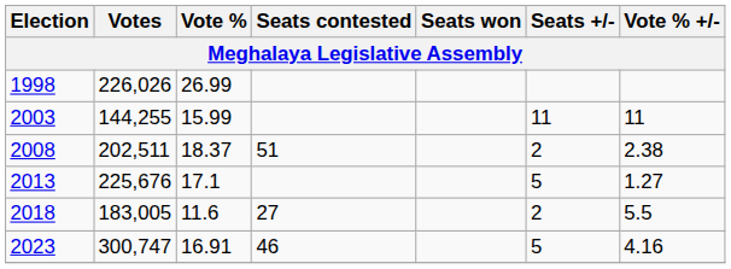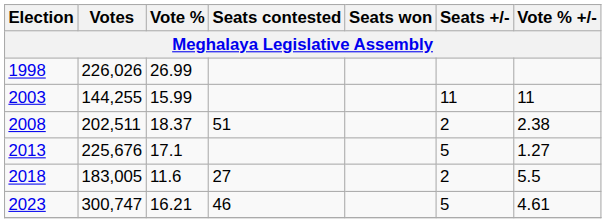 <table class="wikitable sortable">
 <tr>
 <th>Election</th>
 <th>Votes</th>
 <th>Vote %</th>
 <th>Seats contested</th>
 <th>Seats won</th>
 <th>Seats +/-</th>
 <th>Vote % +/-</th>
 </tr>
 <tr>
 <th colspan="7"><a href='#'>Meghalaya Legislative Assembly</a></th>
 </tr>
 <tr>
 <td><a href='#'>1998</a></td>
 <td>226,026</td>
 <td>26.99</td>
 <td></td>
 <td></td>
 <td></td>
 <td></td>
 </tr>
 <tr>
 <td><a href='#'>2003</a></td>
 <td>144,255</td>
 <td>15.99</td>
 <td></td>
 <td></td>
 <td> 11</td>
 <td> 11</td>
 </tr>
 <tr>
 <td><a href='#'>2008</a></td>
 <td>202,511</td>
 <td>18.37</td>
 <td>51</td>
 <td></td>
 <td> 2</td>
 <td> 2.38</td>
 </tr>
 <tr>
 <td><a href='#'>2013</a></td>
 <td>225,676</td>
 <td>17.1</td>
 <td></td>
 <td></td>
 <td> 5</td>
 <td> 1.27</td>
 </tr>
 <tr>
 <td><a href='#'>2018</a></td>
 <td>183,005</td>
 <td>11.6</td>
 <td>27</td>
 <td></td>
 <td> 2</td>
 <td> 5.5</td>
 </tr>
 <tr>
 <td><a href='#'>2023</a></td>
 <td>300,747</td>
-<td>16.91</td>
+<td>16.21</td>
 <td>46</td>
 <td></td>
 <td> 5</td>
-<td> 4.16</td>
+<td> 4.61</td>
 </tr>
 <tr>
 </tr>
 </table>
